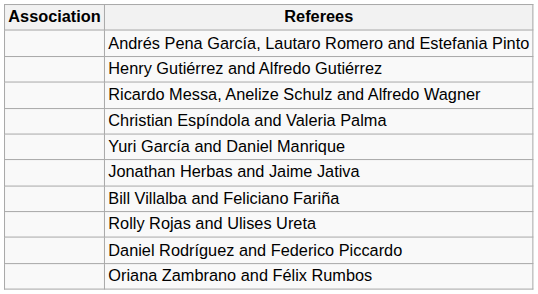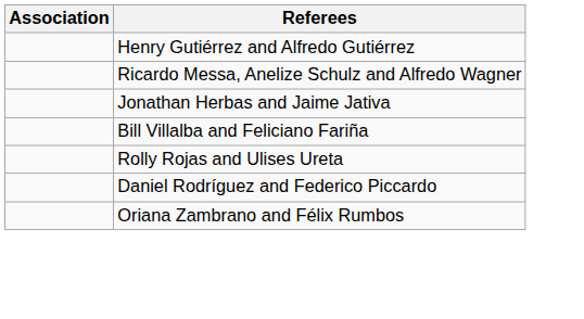 <table class="wikitable">
 <tr>
 <th>Association</th>
 <th>Referees</th>
-</tr>
-<tr>
-<td></td>
-<td>Andrés Pena García, Lautaro Romero and Estefania Pinto</td>
 </tr>
 <tr>
 <td></td>
 <td>Henry Gutiérrez and Alfredo Gutiérrez</td>
 </tr>
 <tr>
 <td></td>
 <td>Ricardo Messa, Anelize Schulz and Alfredo Wagner</td>
-</tr>
-<tr>
-<td></td>
-<td>Christian Espíndola and Valeria Palma</td>
-</tr>
-<tr>
-<td></td>
-<td>Yuri García and Daniel Manrique</td>
 </tr>
 <tr>
 <td></td>
 <td>Jonathan Herbas and Jaime Jativa</td>
 </tr>
 <tr>
 <td></td>
 <td>Bill Villalba and Feliciano Fariña</td>
 </tr>
 <tr>
 <td></td>
 <td>Rolly Rojas and Ulises Ureta</td>
 </tr>
 <tr>
 <td></td>
 <td>Daniel Rodríguez and Federico Piccardo</td>
 </tr>
 <tr>
 <td></td>
 <td>Oriana Zambrano and Félix Rumbos</td>
 </tr>
 </table>
